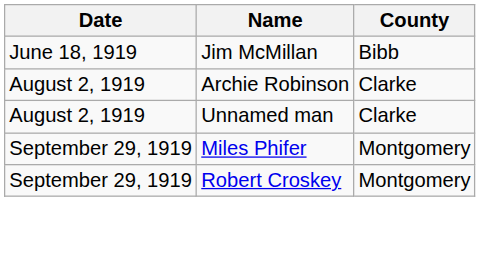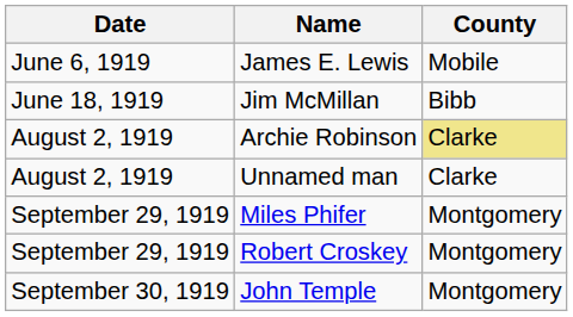 <table class="wikitable" style="margin-right:1em">
 <tr>
 <th>Date</th>
 <th>Name</th>
 <th>County</th>
+</tr>
+<tr>
+<td>June 6, 1919</td>
+<td>James E. Lewis</td>
+<td>Mobile</td>
 </tr>
 <tr>
 <td>June 18, 1919</td>
 <td>Jim McMillan</td>
 <td>Bibb</td>
 </tr>
 <tr>
 <td>August 2, 1919</td>
 <td>Archie Robinson</td>
-<td>Clarke</td>
+<td style="background: khaki;">Clarke</td>
 </tr>
 <tr>
 <td>August 2, 1919</td>
 <td>Unnamed man</td>
 <td>Clarke</td>
 </tr>
 <tr>
 <td>September 29, 1919</td>
 <td><a href='#'>Miles Phifer</a></td>
 <td>Montgomery</td>
 </tr>
 <tr>
 <td>September 29, 1919</td>
 <td><a href='#'>Robert Croskey</a></td>
 <td>Montgomery</td>
 </tr>
+<tr>
+<td>September 30, 1919</td>
+<td><a href='#'>John Temple</a></td>
+<td>Montgomery</td>
+</tr>
 </table>
